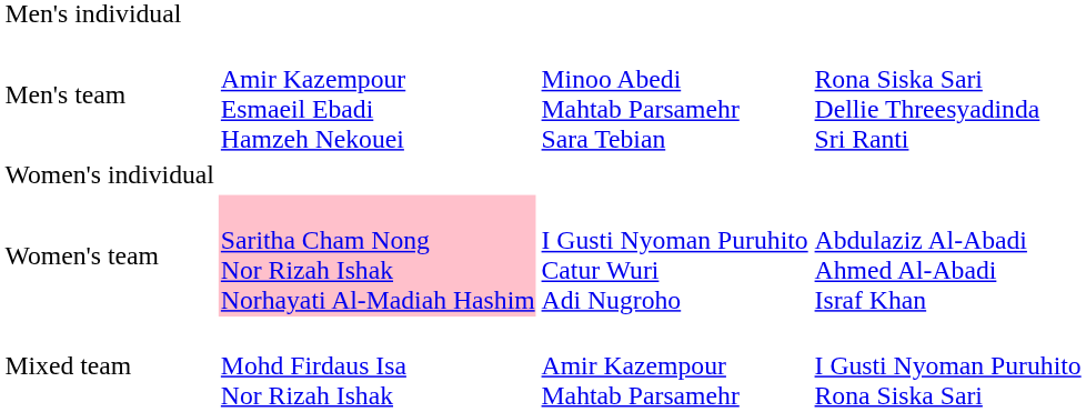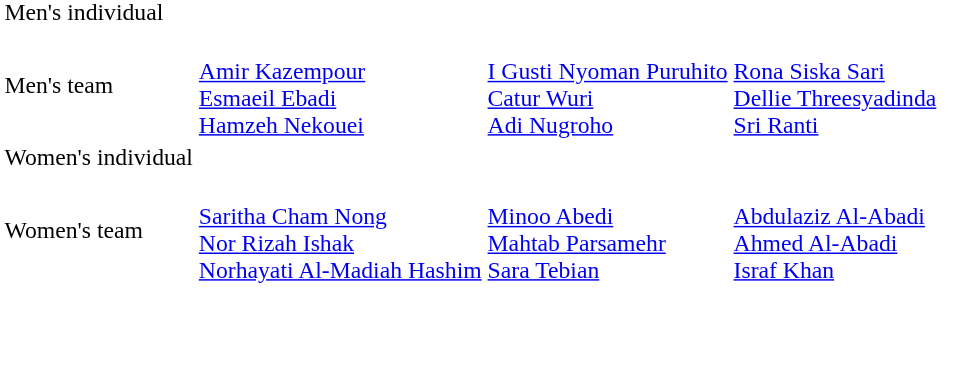 <table>
 <tr>
 <td>Men's individual</td>
 <td></td>
 <td></td>
 <td></td>
 </tr>
 <tr>
 <td>Men's team</td>
 <td><br><a href='#'>Amir Kazempour</a><br><a href='#'>Esmaeil Ebadi</a><br><a href='#'>Hamzeh Nekouei</a></td>
-<td><br><a href='#'>Minoo Abedi</a><br><a href='#'>Mahtab Parsamehr</a><br><a href='#'>Sara Tebian</a></td>
+<td><br><a href='#'>I Gusti Nyoman Puruhito</a><br><a href='#'>Catur Wuri</a><br><a href='#'>Adi Nugroho</a></td>
 <td><br><a href='#'>Rona Siska Sari</a><br><a href='#'>Dellie Threesyadinda</a><br><a href='#'>Sri Ranti</a></td>
 </tr>
 <tr>
 <td>Women's individual</td>
 <td></td>
 <td></td>
 <td></td>
 </tr>
 <tr>
 <td>Women's team</td>
-<td style="background: pink;"><br><a href='#'>Saritha Cham Nong</a><br><a href='#'>Nor Rizah Ishak</a><br><a href='#'>Norhayati Al-Madiah Hashim</a></td>
-<td><br><a href='#'>I Gusti Nyoman Puruhito</a><br><a href='#'>Catur Wuri</a><br><a href='#'>Adi Nugroho</a></td>
+<td><br><a href='#'>Saritha Cham Nong</a><br><a href='#'>Nor Rizah Ishak</a><br><a href='#'>Norhayati Al-Madiah Hashim</a></td>
+<td><br><a href='#'>Minoo Abedi</a><br><a href='#'>Mahtab Parsamehr</a><br><a href='#'>Sara Tebian</a></td>
 <td><br><a href='#'>Abdulaziz Al-Abadi</a><br><a href='#'>Ahmed Al-Abadi</a><br><a href='#'>Israf Khan</a></td>
 </tr>
-<tr>
-<td>Mixed team</td>
-<td><br><a href='#'>Mohd Firdaus Isa</a><br><a href='#'>Nor Rizah Ishak</a></td>
-<td><br><a href='#'>Amir Kazempour</a><br><a href='#'>Mahtab Parsamehr</a></td>
-<td><br><a href='#'>I Gusti Nyoman Puruhito</a><br><a href='#'>Rona Siska Sari</a></td>
-</tr>
 </table>
